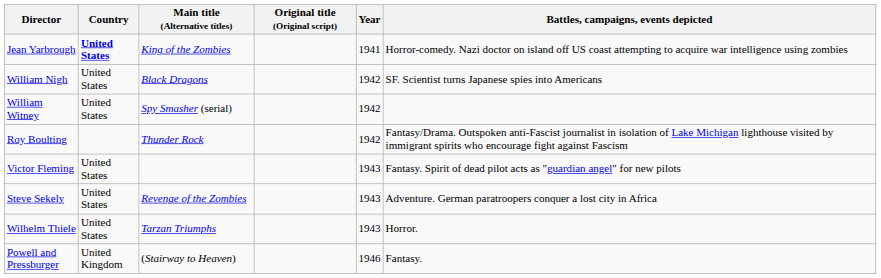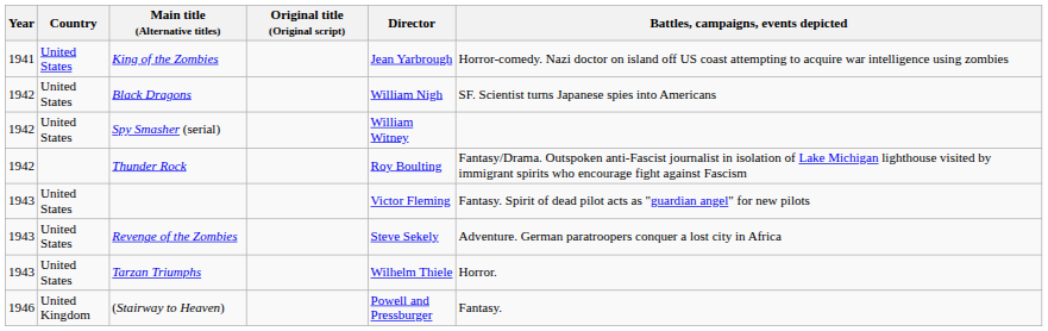 <table class="wikitable sortable" style="width:100%;">
 <tr>
-<th style="width: 100px;">Director</th>
+<th>Year </th>
 <th style="width: 80px;">Country</th>
 <th style="width: 160px;">Main title<br><small>(Alternative titles)</small></th>
 <th style="width: 140px;">Original title<br><small>(Original script)</small></th>
-<th>Year </th>
+<th style="width: 100px;">Director</th>
 <th class="unsortable">Battles, campaigns, events depicted</th>
 </tr>
 <tr>
-<td><a href='#'>Jean Yarbrough</a></td>
-<td><strong><a href='#'>United States</a></strong></td>
+<td>1941</td>
+<td><a href='#'>United States</a></td>
 <td><em><a href='#'>King of the Zombies</a></em></td>
 <td></td>
-<td>1941</td>
+<td><a href='#'>Jean Yarbrough</a></td>
 <td>Horror-comedy. Nazi doctor on island off US coast attempting to acquire war intelligence using zombies</td>
 </tr>
 <tr>
-<td><a href='#'>William Nigh</a></td>
+<td>1942</td>
 <td>United States</td>
 <td><em><a href='#'>Black Dragons</a></em></td>
 <td></td>
-<td>1942</td>
+<td><a href='#'>William Nigh</a></td>
 <td>SF. Scientist turns Japanese spies into Americans</td>
 </tr>
 <tr>
-<td><a href='#'>William Witney</a></td>
+<td>1942</td>
 <td>United States</td>
 <td><em><a href='#'>Spy Smasher</a></em> (serial)</td>
 <td></td>
-<td>1942</td>
+<td><a href='#'>William Witney</a></td>
 <td></td>
 </tr>
 <tr>
-<td><a href='#'>Roy Boulting</a></td>
+<td>1942</td>
 <td></td>
 <td><em><a href='#'>Thunder Rock</a></em></td>
 <td></td>
-<td>1942</td>
+<td><a href='#'>Roy Boulting</a></td>
 <td>Fantasy/Drama. Outspoken anti-Fascist journalist in isolation of <a href='#'>Lake Michigan</a> lighthouse visited by immigrant spirits who encourage fight against Fascism</td>
 </tr>
 <tr>
-<td><a href='#'>Victor Fleming</a></td>
+<td>1943</td>
 <td>United States</td>
 <td><em></em></td>
 <td></td>
-<td>1943</td>
+<td><a href='#'>Victor Fleming</a></td>
 <td>Fantasy. Spirit of dead pilot acts as "<a href='#'>guardian angel</a>" for new pilots</td>
 </tr>
 <tr>
-<td><a href='#'>Steve Sekely</a></td>
+<td>1943</td>
 <td>United States</td>
 <td><em><a href='#'>Revenge of the Zombies</a></em></td>
 <td></td>
-<td>1943</td>
+<td><a href='#'>Steve Sekely</a></td>
 <td>Adventure. German paratroopers conquer a lost city in Africa</td>
 </tr>
 <tr>
-<td><a href='#'>Wilhelm Thiele</a></td>
+<td>1943</td>
 <td>United States</td>
 <td><em><a href='#'>Tarzan Triumphs</a></em></td>
 <td></td>
-<td>1943</td>
+<td><a href='#'>Wilhelm Thiele</a></td>
 <td>Horror.</td>
 </tr>
 <tr>
-<td><a href='#'>Powell and Pressburger</a></td>
+<td>1946</td>
 <td>United Kingdom</td>
 <td><em></em> (<em>Stairway to Heaven</em>)</td>
 <td></td>
-<td>1946</td>
+<td><a href='#'>Powell and Pressburger</a></td>
 <td>Fantasy.</td>
 </tr>
 </table>
